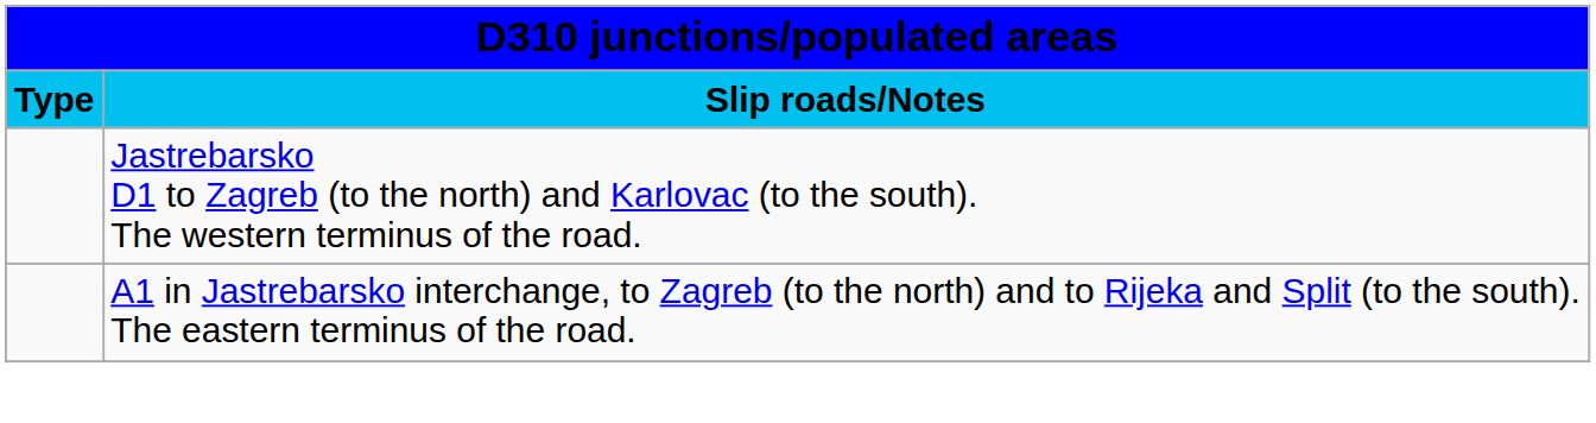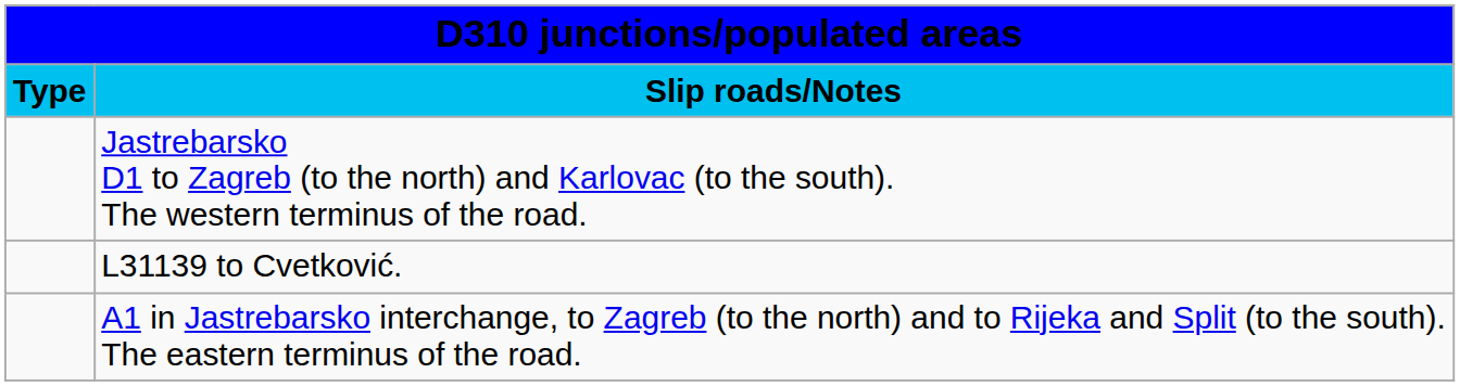 <table class="wikitable">
 <tr>
 <td colspan=2 bgcolor=blue align=center style=margin-top:15><span><big><strong>D310 junctions/populated areas</strong></big></span></td>
 </tr>
 <tr>
 <td align=center bgcolor=00c0f0><strong>Type</strong></td>
 <td align=center bgcolor=00c0f0><strong>Slip roads/Notes</strong></td>
 </tr>
 <tr>
 <td></td>
 <td><a href='#'>Jastrebarsko</a><br> <a href='#'>D1</a> to <a href='#'>Zagreb</a> (to the north) and <a href='#'>Karlovac</a> (to the south).<br>The western terminus of the road.</td>
 </tr>
 <tr>
 <td></td>
+<td>L31139 to Cvetković.</td>
+</tr>
+<tr>
+<td></td>
 <td> <a href='#'>A1</a> in <a href='#'>Jastrebarsko</a> interchange, to <a href='#'>Zagreb</a> (to the north) and to <a href='#'>Rijeka</a> and <a href='#'>Split</a> (to the south).<br>The eastern terminus of the road.</td>
 </tr>
 </table>
